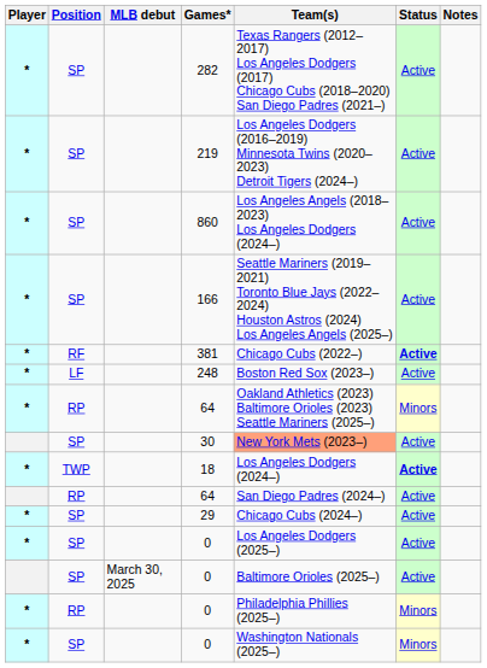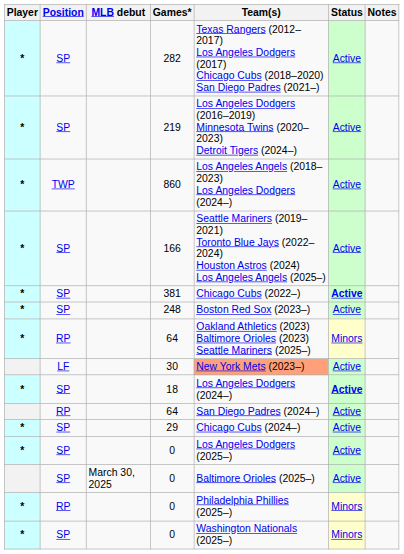 <table class="wikitable sortable plainrowheaders" style="text-align:center" border="1">
 <tr>
 <th scope="col">Player</th>
 <th scope="col"><a href='#'>Position</a></th>
 <th scope="col"><a href='#'>MLB</a> debut</th>
 <th scope="col">Games*</th>
 <th scope="col" class="unsortable">Team(s)</th>
 <th scope="col">Status</th>
 <th scope="col" class="unsortable">Notes</th>
 </tr>
 <tr>
 <th scope="row" style="background-color:#ccffff">*</th>
 <td><a href='#'>SP</a></td>
 <td align="left"></td>
 <td>282</td>
 <td align="left"><a href='#'>Texas Rangers</a> (2012–2017)<br><a href='#'>Los Angeles Dodgers</a> (2017)<br><a href='#'>Chicago Cubs</a> (2018–2020)<br><a href='#'>San Diego Padres</a> (2021–)</td>
 <td style="background-color:#ccffcc"><a href='#'>Active</a></td>
 <td></td>
 </tr>
 <tr>
 <th scope="row" style="background-color:#ccffff">*</th>
 <td><a href='#'>SP</a></td>
 <td align="left"></td>
 <td>219</td>
 <td align="left"><a href='#'>Los Angeles Dodgers</a> (2016–2019)<br><a href='#'>Minnesota Twins</a> (2020–2023)<br><a href='#'>Detroit Tigers</a> (2024–)</td>
 <td style="background-color:#ccffcc"><a href='#'>Active</a></td>
 <td></td>
 </tr>
 <tr>
 <th scope="row" style="background-color:#ccffff">*</th>
-<td><a href='#'>SP</a></td>
+<td><a href='#'>TWP</a></td>
 <td align="left"></td>
 <td>860</td>
 <td align="left"><a href='#'>Los Angeles Angels</a> (2018–2023)<br><a href='#'>Los Angeles Dodgers</a> (2024–)</td>
 <td style="background-color:#ccffcc"><a href='#'>Active</a></td>
 <td></td>
 </tr>
 <tr>
 <th scope="row" style="background-color:#ccffff">*</th>
 <td><a href='#'>SP</a></td>
 <td align="left"></td>
 <td>166</td>
 <td align="left"><a href='#'>Seattle Mariners</a> (2019–2021)<br><a href='#'>Toronto Blue Jays</a> (2022–2024)<br><a href='#'>Houston Astros</a> (2024)<br><a href='#'>Los Angeles Angels</a> (2025–)</td>
 <td style="background-color:#ccffcc"><a href='#'>Active</a></td>
 <td></td>
 </tr>
 <tr>
 <th scope="row" style="background-color:#ccffff">*</th>
-<td><a href='#'>RF</a></td>
+<td><a href='#'>SP</a></td>
 <td align="left"></td>
 <td>381</td>
 <td align="left"><a href='#'>Chicago Cubs</a> (2022–)</td>
 <td style="background-color:#ccffcc"><strong><a href='#'>Active</a></strong></td>
 <td></td>
 </tr>
 <tr>
 <th scope="row" style="background-color:#ccffff">*</th>
-<td><a href='#'>LF</a></td>
+<td><a href='#'>SP</a></td>
 <td align="left"></td>
 <td>248</td>
 <td align="left"><a href='#'>Boston Red Sox</a> (2023–)</td>
 <td style="background-color:#ccffcc"><a href='#'>Active</a></td>
 <td></td>
 </tr>
 <tr>
 <th scope="row" style="background-color:#ccffff">*</th>
 <td><a href='#'>RP</a></td>
 <td align="left"></td>
 <td>64</td>
 <td align="left"><a href='#'>Oakland Athletics</a> (2023)<br><a href='#'>Baltimore Orioles</a> (2023)<br><a href='#'>Seattle Mariners</a> (2025–)</td>
 <td style="background-color:#ffffcc"><a href='#'>Minors</a></td>
 <td></td>
 </tr>
 <tr>
 <th scope="row"></th>
-<td><a href='#'>SP</a></td>
+<td><a href='#'>LF</a></td>
 <td align="left"></td>
 <td>30</td>
 <td align="left" style="background: lightsalmon;"><a href='#'>New York Mets</a> (2023–)</td>
 <td style="background-color:#ccffcc"><a href='#'>Active</a></td>
 <td></td>
 </tr>
 <tr>
 <th scope="row" style="background-color:#ccffff">*</th>
-<td><a href='#'>TWP</a></td>
+<td><a href='#'>SP</a></td>
 <td align="left"></td>
 <td>18</td>
 <td align="left"><a href='#'>Los Angeles Dodgers</a> (2024–)</td>
 <td style="background-color:#ccffcc"><strong><a href='#'>Active</a></strong></td>
 <td></td>
 </tr>
 <tr>
 <th scope="row"></th>
 <td><a href='#'>RP</a></td>
 <td align="left"></td>
 <td>64</td>
 <td align="left"><a href='#'>San Diego Padres</a> (2024–)</td>
 <td style="background-color:#ccffcc"><a href='#'>Active</a></td>
 <td></td>
 </tr>
 <tr>
 <th scope="row" style="background-color:#ccffff">*</th>
 <td><a href='#'>SP</a></td>
 <td align="left"></td>
 <td>29</td>
 <td align="left"><a href='#'>Chicago Cubs</a> (2024–)</td>
 <td style="background-color:#ccffcc"><a href='#'>Active</a></td>
 <td></td>
 </tr>
 <tr>
 <th scope="row" style="background-color:#ccffff">*</th>
 <td><a href='#'>SP</a></td>
 <td align="left"></td>
 <td>0</td>
 <td align="left"><a href='#'>Los Angeles Dodgers</a> (2025–)</td>
 <td style="background-color:#ccffcc"><a href='#'>Active</a></td>
 <td></td>
 </tr>
 <tr>
 <th scope="row"></th>
 <td><a href='#'>SP</a></td>
 <td align="left">March 30, 2025</td>
 <td>0</td>
 <td align="left"><a href='#'>Baltimore Orioles</a> (2025–)</td>
 <td style="background-color:#ccffcc"><a href='#'>Active</a></td>
 <td></td>
 </tr>
 <tr>
 <th scope="row" style="background-color:#ccffff">*</th>
 <td><a href='#'>RP</a></td>
 <td align="left"></td>
 <td>0</td>
 <td align="left"><a href='#'>Philadelphia Phillies</a> (2025–)</td>
 <td style="background-color:#ffffcc"><a href='#'>Minors</a></td>
 <td></td>
 </tr>
 <tr>
 <th scope="row" style="background-color:#ccffff">*</th>
 <td><a href='#'>SP</a></td>
 <td align="left"></td>
 <td>0</td>
 <td align="left"><a href='#'>Washington Nationals</a> (2025–)</td>
 <td style="background-color:#ffffcc"><a href='#'>Minors</a></td>
 <td></td>
 </tr>
 </table>
